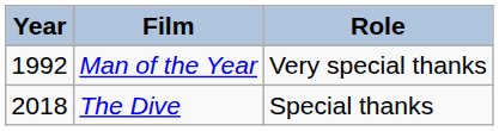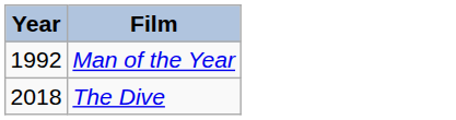 <table class="wikitable" style="font-size:95%;">
 <tr>
 <th style="background:#B0C4DE;">Year</th>
 <th style="background:#B0C4DE;">Film</th>
-<th style="background:#B0C4DE;">Role</th>
 </tr>
 <tr>
 <td>1992</td>
 <td><em><a href='#'>Man of the Year</a></em></td>
-<td>Very special thanks</td>
 </tr>
 <tr>
 <td>2018</td>
 <td><em><a href='#'>The Dive</a></em></td>
-<td>Special thanks</td>
 </tr>
 </table>
